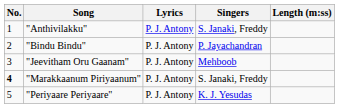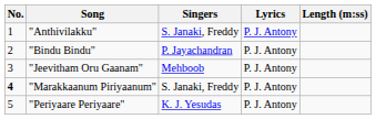 <table class="wikitable" style="font-size:95%;">
 <tr>
 <th>No.</th>
 <th>Song</th>
+<th>Singers</th>
 <th>Lyrics</th>
-<th>Singers</th>
 <th>Length (m:ss)</th>
 </tr>
 <tr>
 <td>1</td>
 <td>"Anthivilakku"</td>
+<td><a href='#'>S. Janaki</a>, Freddy</td>
 <td><a href='#'>P. J. Antony</a></td>
-<td><a href='#'>S. Janaki</a>, Freddy</td>
 <td></td>
 </tr>
 <tr>
 <td>2</td>
 <td>"Bindu Bindu"</td>
+<td><a href='#'>P. Jayachandran</a></td>
 <td>P. J. Antony</td>
-<td><a href='#'>P. Jayachandran</a></td>
 <td></td>
 </tr>
 <tr>
 <td>3</td>
 <td>"Jeevitham Oru Gaanam"</td>
+<td><a href='#'>Mehboob</a></td>
 <td>P. J. Antony</td>
-<td><a href='#'>Mehboob</a></td>
 <td></td>
 </tr>
 <tr>
 <td><strong>4</strong></td>
 <td>"Marakkaanum Piriyaanum"</td>
+<td>S. Janaki, Freddy</td>
 <td>P. J. Antony</td>
-<td>S. Janaki, Freddy</td>
 <td></td>
 </tr>
 <tr>
 <td>5</td>
 <td>"Periyaare Periyaare"</td>
+<td><a href='#'>K. J. Yesudas</a></td>
 <td>P. J. Antony</td>
-<td><a href='#'>K. J. Yesudas</a></td>
 <td></td>
 </tr>
 </table>
